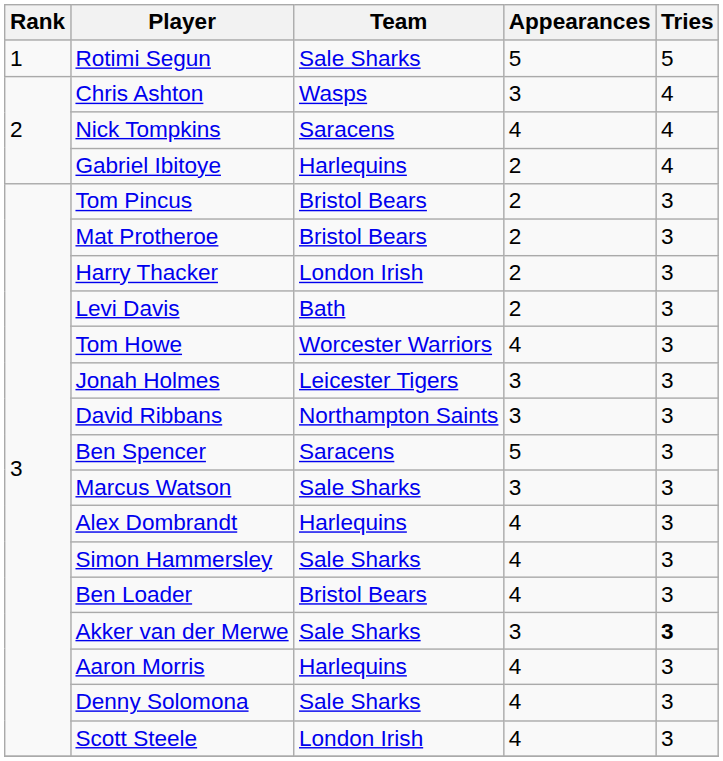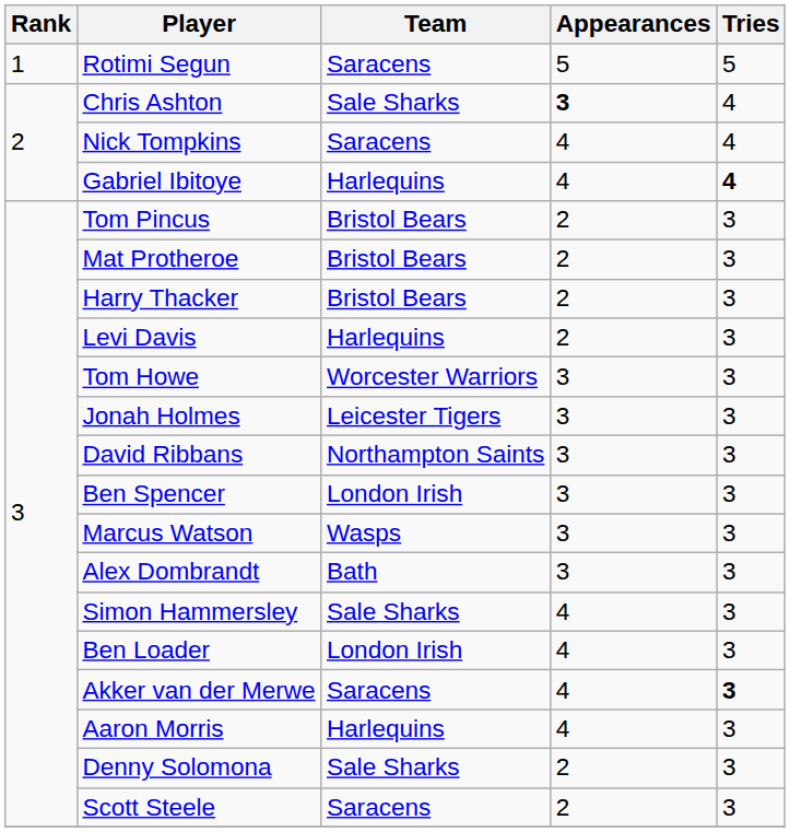 <table class="wikitable">
 <tr>
 <th>Rank</th>
 <th>Player</th>
 <th>Team</th>
 <th>Appearances</th>
 <th>Tries</th>
 </tr>
 <tr>
 <td>1</td>
 <td> <a href='#'>Rotimi Segun</a></td>
-<td><a href='#'>Sale Sharks</a></td>
+<td><a href='#'>Saracens</a></td>
 <td>5</td>
 <td>5</td>
 </tr>
 <tr>
 <td rowspan=3>2</td>
 <td> <a href='#'>Chris Ashton</a></td>
-<td><a href='#'>Wasps</a></td>
-<td>3</td>
+<td><a href='#'>Sale Sharks</a></td>
+<td><strong>3</strong></td>
 <td>4</td>
 </tr>
 <tr>
 <td> <a href='#'>Nick Tompkins</a></td>
 <td><a href='#'>Saracens</a></td>
 <td>4</td>
 <td>4</td>
 </tr>
 <tr>
 <td> <a href='#'>Gabriel Ibitoye</a></td>
 <td><a href='#'>Harlequins</a></td>
-<td>2</td>
 <td>4</td>
+<td><strong>4</strong></td>
 </tr>
 <tr>
 <td rowspan=16>3</td>
 <td> <a href='#'>Tom Pincus</a></td>
 <td><a href='#'>Bristol Bears</a></td>
 <td>2</td>
 <td>3</td>
 </tr>
 <tr>
 <td> <a href='#'>Mat Protheroe</a></td>
 <td><a href='#'>Bristol Bears</a></td>
 <td>2</td>
 <td>3</td>
 </tr>
 <tr>
 <td> <a href='#'>Harry Thacker</a></td>
-<td><a href='#'>London Irish</a></td>
+<td><a href='#'>Bristol Bears</a></td>
 <td>2</td>
 <td>3</td>
 </tr>
 <tr>
 <td> <a href='#'>Levi Davis</a></td>
-<td><a href='#'>Bath</a></td>
+<td><a href='#'>Harlequins</a></td>
 <td>2</td>
 <td>3</td>
 </tr>
 <tr>
 <td> <a href='#'>Tom Howe</a></td>
 <td><a href='#'>Worcester Warriors</a></td>
-<td>4</td>
+<td>3</td>
 <td>3</td>
 </tr>
 <tr>
 <td> <a href='#'>Jonah Holmes</a></td>
 <td><a href='#'>Leicester Tigers</a></td>
 <td>3</td>
 <td>3</td>
 </tr>
 <tr>
 <td> <a href='#'>David Ribbans</a></td>
 <td><a href='#'>Northampton Saints</a></td>
 <td>3</td>
 <td>3</td>
 </tr>
 <tr>
 <td> <a href='#'>Ben Spencer</a></td>
-<td><a href='#'>Saracens</a></td>
-<td>5</td>
+<td><a href='#'>London Irish</a></td>
+<td>3</td>
 <td>3</td>
 </tr>
 <tr>
 <td> <a href='#'>Marcus Watson</a></td>
-<td><a href='#'>Sale Sharks</a></td>
+<td><a href='#'>Wasps</a></td>
 <td>3</td>
 <td>3</td>
 </tr>
 <tr>
 <td> <a href='#'>Alex Dombrandt</a></td>
-<td><a href='#'>Harlequins</a></td>
-<td>4</td>
+<td><a href='#'>Bath</a></td>
+<td>3</td>
 <td>3</td>
 </tr>
 <tr>
 <td> <a href='#'>Simon Hammersley</a></td>
 <td><a href='#'>Sale Sharks</a></td>
 <td>4</td>
 <td>3</td>
 </tr>
 <tr>
 <td> <a href='#'>Ben Loader</a></td>
-<td><a href='#'>Bristol Bears</a></td>
+<td><a href='#'>London Irish</a></td>
 <td>4</td>
 <td>3</td>
 </tr>
 <tr>
 <td> <a href='#'>Akker van der Merwe</a></td>
-<td><a href='#'>Sale Sharks</a></td>
-<td>3</td>
+<td><a href='#'>Saracens</a></td>
+<td>4</td>
 <td><strong>3</strong></td>
 </tr>
 <tr>
 <td> <a href='#'>Aaron Morris</a></td>
 <td><a href='#'>Harlequins</a></td>
 <td>4</td>
 <td>3</td>
 </tr>
 <tr>
 <td> <a href='#'>Denny Solomona</a></td>
 <td><a href='#'>Sale Sharks</a></td>
-<td>4</td>
+<td>2</td>
 <td>3</td>
 </tr>
 <tr>
 <td> <a href='#'>Scott Steele</a></td>
-<td><a href='#'>London Irish</a></td>
-<td>4</td>
+<td><a href='#'>Saracens</a></td>
+<td>2</td>
 <td>3</td>
 </tr>
 <tr>
 </tr>
 </table>
